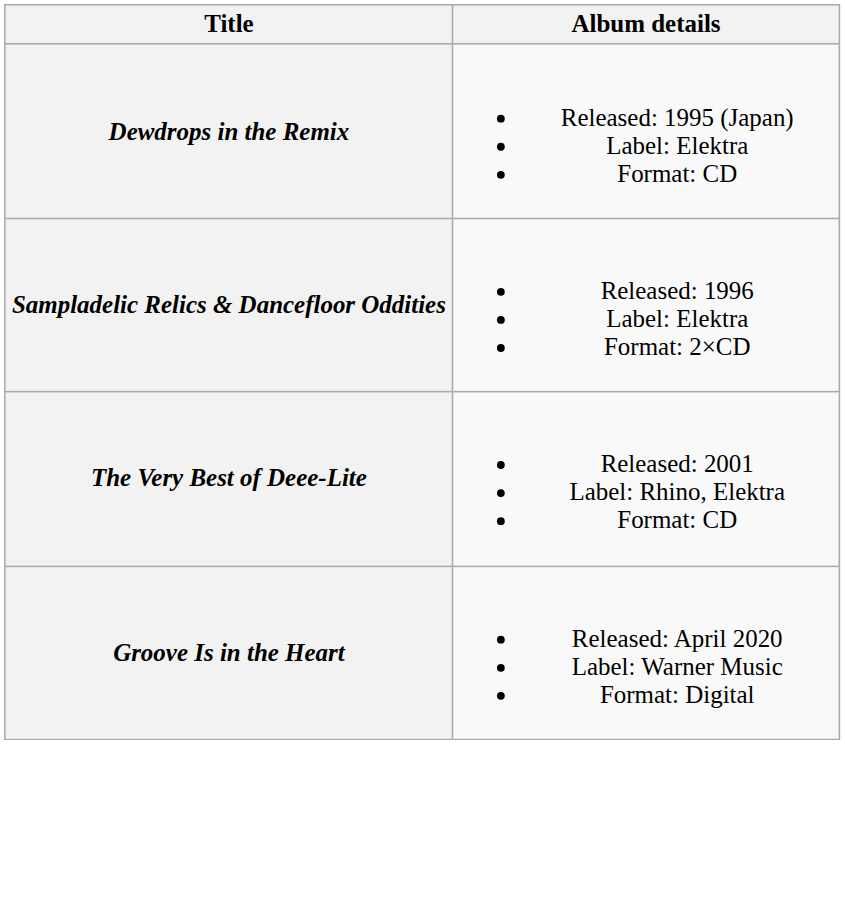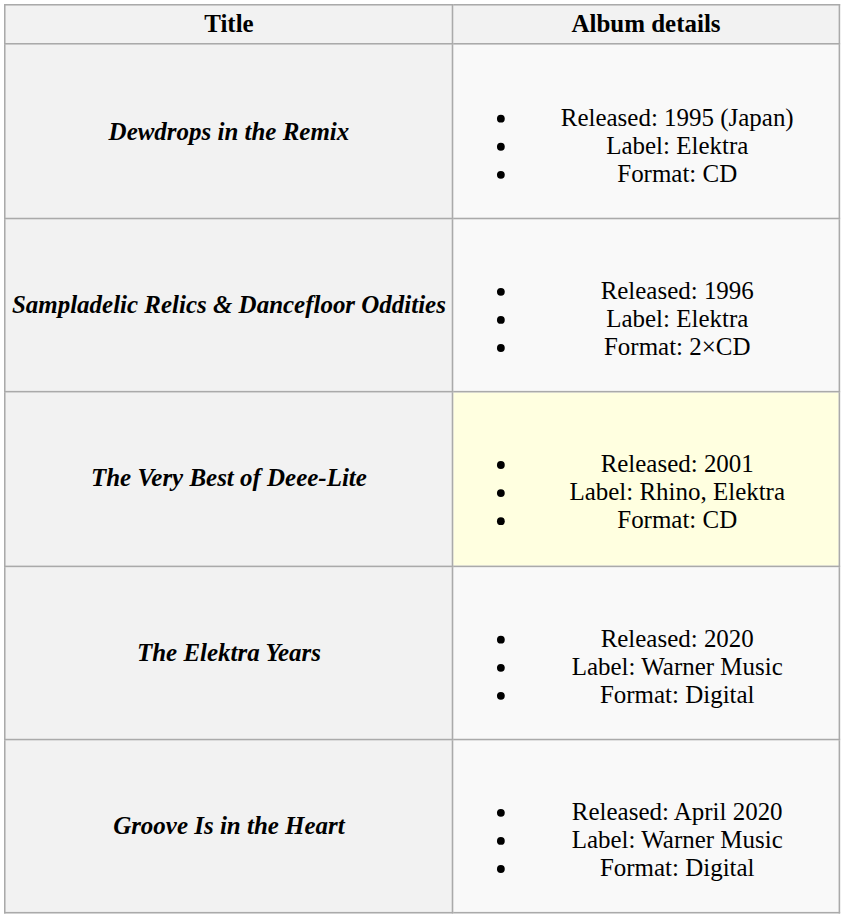 <table class="wikitable plainrowheaders" style="text-align:center;" border="1">
 <tr>
 <th scope="col" style="width:17.5em;">Title</th>
 <th scope="col" style="width:15em;">Album details</th>
 </tr>
 <tr>
 <th scope="row"><em>Dewdrops in the Remix</em></th>
 <td><br><ul><li>Released: 1995 (Japan)</li><li>Label: Elektra</li><li>Format: CD</li></ul></td>
 </tr>
 <tr>
 <th scope="row"><em>Sampladelic Relics & Dancefloor Oddities</em></th>
 <td><br><ul><li>Released: 1996</li><li>Label: Elektra</li><li>Format: 2×CD</li></ul></td>
 </tr>
 <tr>
 <th scope="row"><em>The Very Best of Deee-Lite</em></th>
-<td><br><ul><li>Released: 2001</li><li>Label: Rhino, Elektra</li><li>Format: CD</li></ul></td>
+<td style="background: lightyellow;"><br><ul><li>Released: 2001</li><li>Label: Rhino, Elektra</li><li>Format: CD</li></ul></td>
+</tr>
+<tr>
+<th scope="row"><em>The Elektra Years</em></th>
+<td><br><ul><li>Released: 2020</li><li>Label: Warner Music</li><li>Format: Digital</li></ul></td>
 </tr>
 <tr>
 <th scope="row"><em>Groove Is in the Heart</em></th>
 <td><br><ul><li>Released: April 2020</li><li>Label: Warner Music</li><li>Format: Digital</li></ul></td>
 </tr>
 </table>
